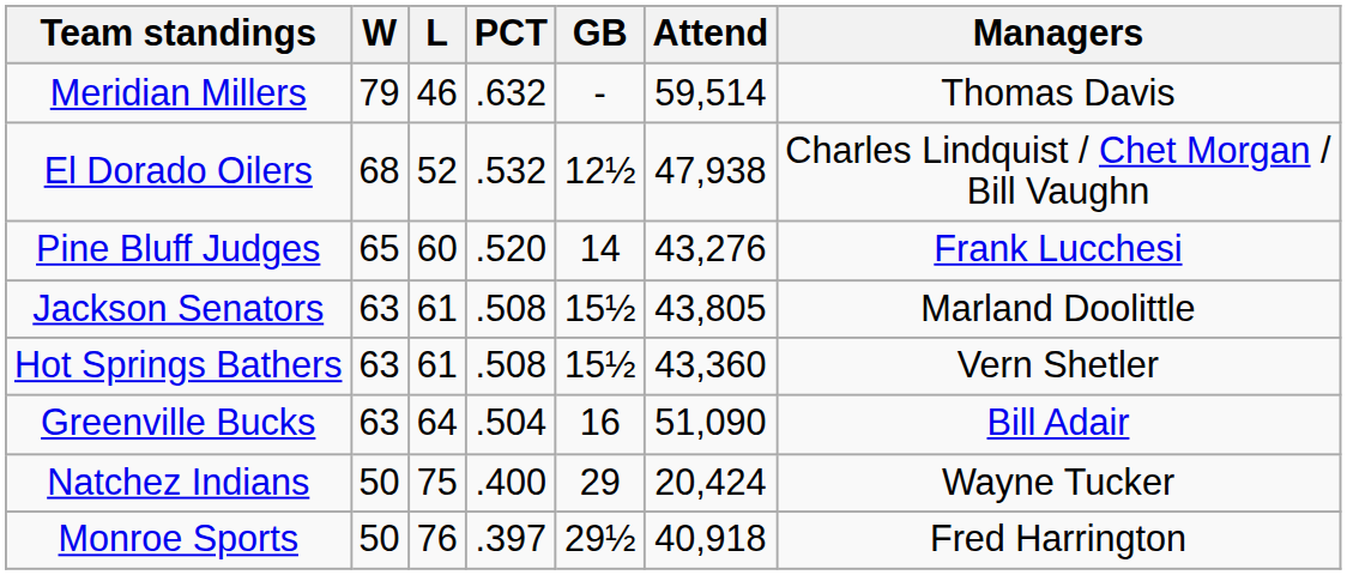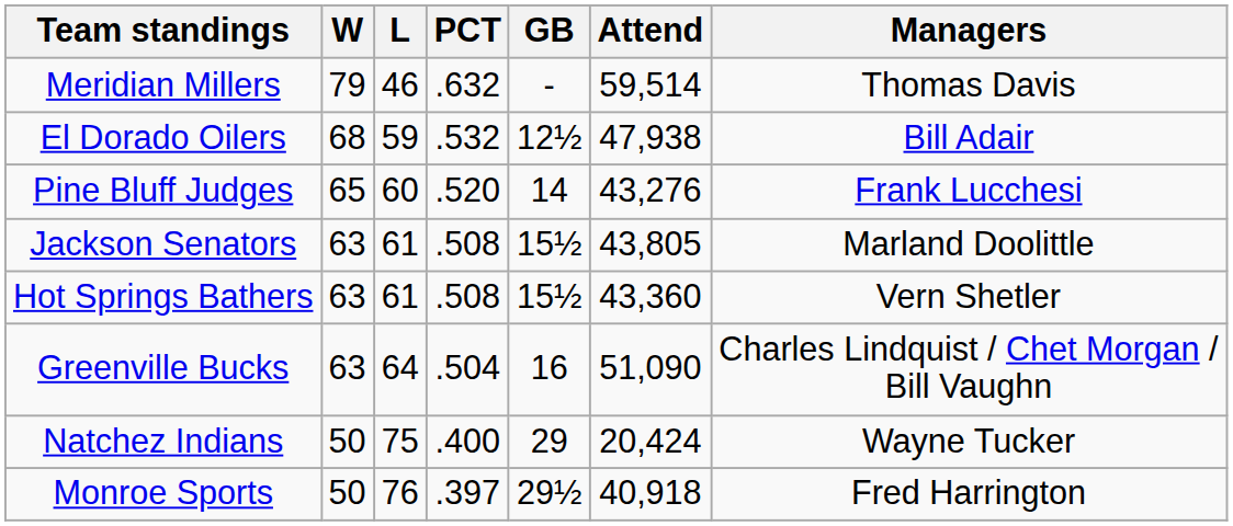 <table class="wikitable" style="text-align:center">
 <tr>
 <th>Team standings</th>
 <th>W</th>
 <th>L</th>
 <th>PCT</th>
 <th>GB</th>
 <th>Attend</th>
 <th>Managers</th>
 </tr>
 <tr>
 <td><a href='#'>Meridian Millers</a></td>
 <td>79</td>
 <td>46</td>
 <td>.632</td>
 <td>-</td>
 <td>59,514</td>
 <td>Thomas Davis</td>
 </tr>
 <tr>
 <td><a href='#'>El Dorado Oilers</a></td>
 <td>68</td>
-<td>52</td>
+<td>59</td>
 <td>.532</td>
 <td>12½</td>
 <td>47,938</td>
-<td>Charles Lindquist / <a href='#'>Chet Morgan</a> /<br> Bill Vaughn</td>
+<td><a href='#'>Bill Adair</a></td>
 </tr>
 <tr>
 <td><a href='#'>Pine Bluff Judges</a></td>
 <td>65</td>
 <td>60</td>
 <td>.520</td>
 <td>14</td>
 <td>43,276</td>
 <td><a href='#'>Frank Lucchesi</a></td>
 </tr>
 <tr>
 <td><a href='#'>Jackson Senators</a></td>
 <td>63</td>
 <td>61</td>
 <td>.508</td>
 <td>15½</td>
 <td>43,805</td>
 <td>Marland Doolittle</td>
 </tr>
 <tr>
 <td><a href='#'>Hot Springs Bathers</a></td>
 <td>63</td>
 <td>61</td>
 <td>.508</td>
 <td>15½</td>
 <td>43,360</td>
 <td>Vern Shetler</td>
 </tr>
 <tr>
 <td><a href='#'>Greenville Bucks</a></td>
 <td>63</td>
 <td>64</td>
 <td>.504</td>
 <td>16</td>
 <td>51,090</td>
-<td><a href='#'>Bill Adair</a></td>
+<td>Charles Lindquist / <a href='#'>Chet Morgan</a> /<br> Bill Vaughn</td>
 </tr>
 <tr>
 <td><a href='#'>Natchez Indians</a></td>
 <td>50</td>
 <td>75</td>
 <td>.400</td>
 <td>29</td>
 <td>20,424</td>
 <td>Wayne Tucker</td>
 </tr>
 <tr>
 <td><a href='#'>Monroe Sports</a></td>
 <td>50</td>
 <td>76</td>
 <td>.397</td>
 <td>29½</td>
 <td>40,918</td>
 <td>Fred Harrington</td>
 </tr>
 </table>
